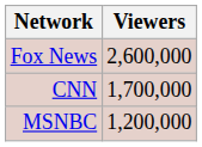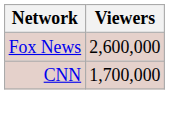 <table class="wikitable" style="text-align: right">
 <tr>
 <th>Network</th>
 <th>Viewers</th>
 </tr>
 <tr style="background:#e5d1cb">
 <td><a href='#'>Fox News</a></td>
 <td>2,600,000</td>
 </tr>
 <tr style="background:#e5d1cb">
 <td><a href='#'>CNN</a></td>
 <td>1,700,000</td>
 </tr>
-<tr style="background:#e5d1cb">
-<td><a href='#'>MSNBC</a></td>
-<td>1,200,000</td>
-</tr>
 </table>
